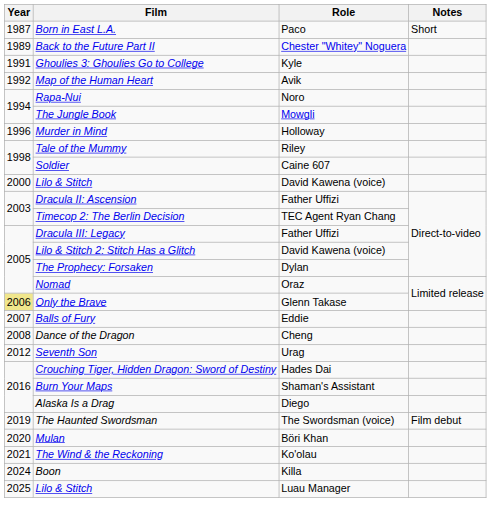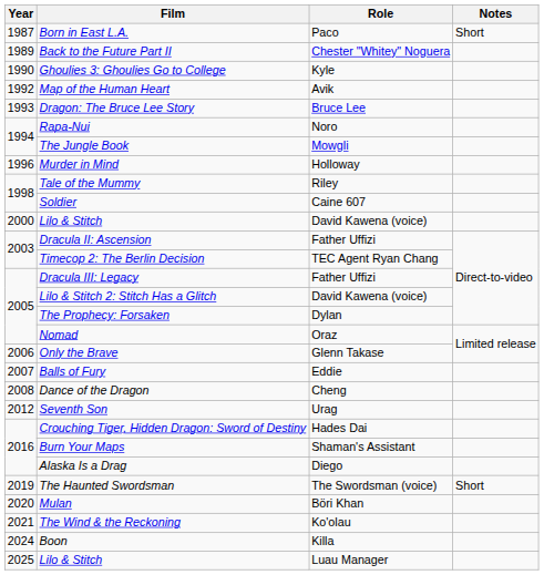 <table class=wikitable>
 <tr>
 <th>Year</th>
 <th>Film</th>
 <th>Role</th>
 <th>Notes</th>
 </tr>
 <tr>
 <td>1987</td>
 <td><em><a href='#'>Born in East L.A.</a></em></td>
 <td>Paco</td>
 <td>Short</td>
 </tr>
 <tr>
 <td>1989</td>
 <td><em><a href='#'>Back to the Future Part II</a></em></td>
 <td><a href='#'>Chester "Whitey" Noguera</a></td>
 <td></td>
 </tr>
 <tr>
-<td>1991</td>
+<td>1990</td>
 <td><em><a href='#'>Ghoulies 3: Ghoulies Go to College</a></em></td>
 <td>Kyle</td>
 <td></td>
 </tr>
 <tr>
 <td rowspan="1">1992</td>
 <td><em><a href='#'>Map of the Human Heart</a></em></td>
 <td>Avik</td>
+<td></td>
+</tr>
+<tr>
+<td>1993</td>
+<td><em><a href='#'>Dragon: The Bruce Lee Story</a></em></td>
+<td><a href='#'>Bruce Lee</a></td>
 <td></td>
 </tr>
 <tr>
 <td rowspan="2">1994</td>
 <td><em><a href='#'>Rapa-Nui</a></em></td>
 <td>Noro</td>
 <td></td>
 </tr>
 <tr>
 <td><em><a href='#'>The Jungle Book</a></em></td>
 <td><a href='#'>Mowgli</a></td>
 <td></td>
 </tr>
 <tr>
 <td>1996</td>
 <td><em><a href='#'>Murder in Mind</a></em></td>
 <td>Holloway</td>
 <td></td>
 </tr>
 <tr>
 <td rowspan="2">1998</td>
 <td><em><a href='#'>Tale of the Mummy</a></em></td>
 <td>Riley</td>
 <td></td>
 </tr>
 <tr>
 <td><em><a href='#'>Soldier</a></em></td>
 <td>Caine 607</td>
 <td></td>
 </tr>
 <tr>
 <td>2000</td>
 <td><em><a href='#'>Lilo & Stitch</a></em></td>
 <td>David Kawena (voice)</td>
 <td></td>
 </tr>
 <tr>
 <td rowspan="2">2003</td>
 <td><em><a href='#'>Dracula II: Ascension</a></em></td>
 <td>Father Uffizi</td>
 <td rowspan=5>Direct-to-video</td>
 </tr>
 <tr>
 <td><em><a href='#'>Timecop 2: The Berlin Decision</a></em></td>
 <td>TEC Agent Ryan Chang</td>
 </tr>
 <tr>
 <td rowspan="4">2005</td>
 <td><em><a href='#'>Dracula III: Legacy</a></em></td>
 <td>Father Uffizi</td>
 </tr>
 <tr>
 <td><em><a href='#'>Lilo & Stitch 2: Stitch Has a Glitch</a></em></td>
 <td>David Kawena (voice)</td>
 </tr>
 <tr>
 <td><em><a href='#'>The Prophecy: Forsaken</a></em></td>
 <td>Dylan</td>
 </tr>
 <tr>
 <td><em><a href='#'>Nomad</a></em></td>
 <td>Oraz</td>
 <td rowspan=2>Limited release</td>
 </tr>
 <tr>
-<td style="background: khaki;">2006</td>
+<td>2006</td>
 <td><em><a href='#'>Only the Brave</a></em></td>
 <td>Glenn Takase</td>
 </tr>
 <tr>
 <td>2007</td>
 <td><em><a href='#'>Balls of Fury</a></em></td>
 <td>Eddie</td>
 <td></td>
 </tr>
 <tr>
 <td>2008</td>
 <td><em>Dance of the Dragon</em></td>
 <td>Cheng</td>
 <td></td>
 </tr>
 <tr>
 <td>2012</td>
 <td><em><a href='#'>Seventh Son</a></em></td>
 <td>Urag</td>
 <td></td>
 </tr>
 <tr>
 <td rowspan="3">2016</td>
 <td><em><a href='#'>Crouching Tiger, Hidden Dragon: Sword of Destiny</a></em></td>
 <td>Hades Dai</td>
 <td></td>
 </tr>
 <tr>
 <td><em><a href='#'>Burn Your Maps</a></em></td>
 <td>Shaman's Assistant</td>
 <td></td>
 </tr>
 <tr>
 <td><em>Alaska Is a Drag</em></td>
 <td>Diego</td>
 <td></td>
 </tr>
 <tr>
 <td>2019</td>
 <td><em>The Haunted Swordsman</em></td>
 <td>The Swordsman (voice)</td>
-<td>Film debut</td>
+<td>Short</td>
 </tr>
 <tr>
 <td>2020</td>
 <td><em><a href='#'>Mulan</a></em></td>
 <td>Böri Khan</td>
 <td></td>
 </tr>
 <tr>
 <td>2021</td>
 <td><em><a href='#'>The Wind & the Reckoning</a></em></td>
 <td>Ko'olau</td>
 <td></td>
 </tr>
 <tr>
 <td>2024</td>
 <td><em>Boon</em></td>
 <td>Killa</td>
 <td></td>
 </tr>
 <tr>
 <td>2025</td>
 <td><em><a href='#'>Lilo & Stitch</a></em></td>
 <td>Luau Manager</td>
 <td></td>
 </tr>
 </table>
